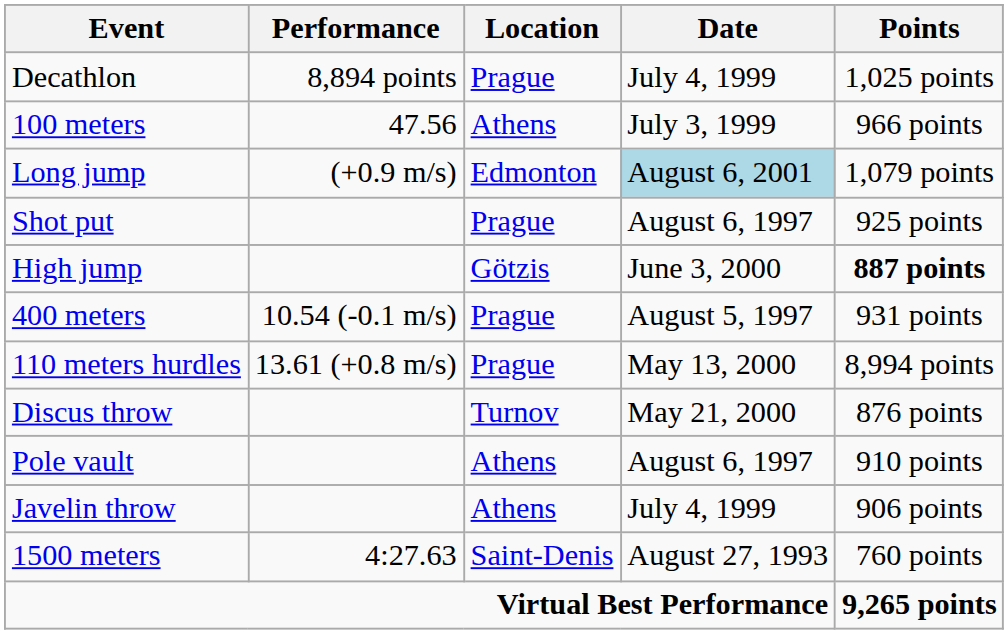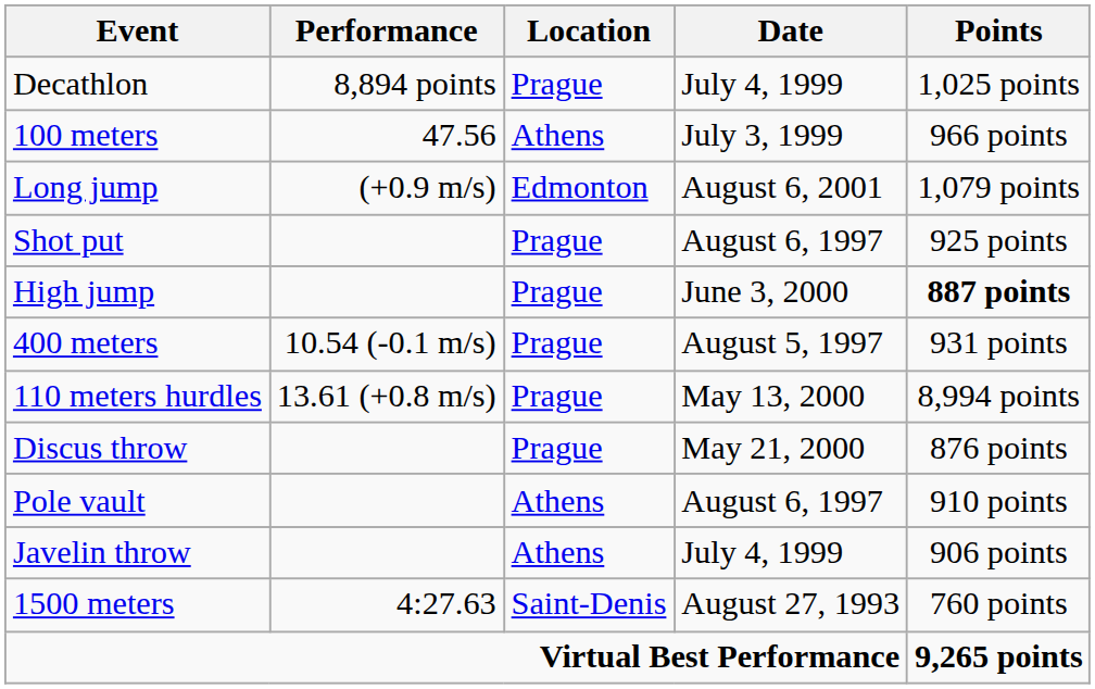 <table class="wikitable">
 <tr>
 <th>Event</th>
 <th>Performance</th>
 <th>Location</th>
 <th>Date</th>
 <th>Points</th>
 </tr>
 <tr>
 <td>Decathlon</td>
 <td align=right>8,894 points</td>
 <td><a href='#'>Prague</a></td>
 <td>July 4, 1999</td>
 <td align=center>1,025 points</td>
 </tr>
 <tr>
 <td><a href='#'>100 meters</a></td>
 <td align=right>47.56</td>
 <td><a href='#'>Athens</a></td>
 <td>July 3, 1999</td>
 <td align=center>966 points</td>
 </tr>
 <tr>
 <td><a href='#'>Long jump</a></td>
 <td align=right>  (+0.9 m/s)</td>
 <td><a href='#'>Edmonton</a></td>
-<td style="background: lightblue;">August 6, 2001</td>
+<td>August 6, 2001</td>
 <td align=center>1,079 points</td>
 </tr>
 <tr>
 <td><a href='#'>Shot put</a></td>
 <td align=right></td>
 <td><a href='#'>Prague</a></td>
 <td>August 6, 1997</td>
 <td align=center>925 points</td>
 </tr>
 <tr>
 <td><a href='#'>High jump</a></td>
 <td align=right></td>
-<td><a href='#'>Götzis</a></td>
+<td><a href='#'>Prague</a></td>
 <td>June 3, 2000</td>
 <td align=center><strong>887 points</strong></td>
 </tr>
 <tr>
 <td><a href='#'>400 meters</a></td>
 <td align=right>10.54 (-0.1 m/s)</td>
 <td><a href='#'>Prague</a></td>
 <td>August 5, 1997</td>
 <td align=center>931 points</td>
 </tr>
 <tr>
 <td><a href='#'>110 meters hurdles</a></td>
 <td align=right>13.61 (+0.8 m/s)</td>
 <td><a href='#'>Prague</a></td>
 <td>May 13, 2000</td>
 <td align=center>8,994 points</td>
 </tr>
 <tr>
 <td><a href='#'>Discus throw</a></td>
 <td align=right></td>
-<td><a href='#'>Turnov</a></td>
+<td><a href='#'>Prague</a></td>
 <td>May 21, 2000</td>
 <td align=center>876 points</td>
 </tr>
 <tr>
 <td><a href='#'>Pole vault</a></td>
 <td align=right></td>
 <td><a href='#'>Athens</a></td>
 <td>August 6, 1997</td>
 <td align=center>910 points</td>
 </tr>
 <tr>
 <td><a href='#'>Javelin throw</a></td>
 <td align=right></td>
 <td><a href='#'>Athens</a></td>
 <td>July 4, 1999</td>
 <td align=center>906 points</td>
 </tr>
 <tr>
 <td><a href='#'>1500 meters</a></td>
 <td align=right>4:27.63</td>
 <td><a href='#'>Saint-Denis</a></td>
 <td>August 27, 1993</td>
 <td align=center>760 points</td>
 </tr>
 <tr>
 <td colspan=4 align=right><strong>Virtual Best Performance</strong></td>
 <td align="center"><strong>9,265 points</strong></td>
 </tr>
 </table>
